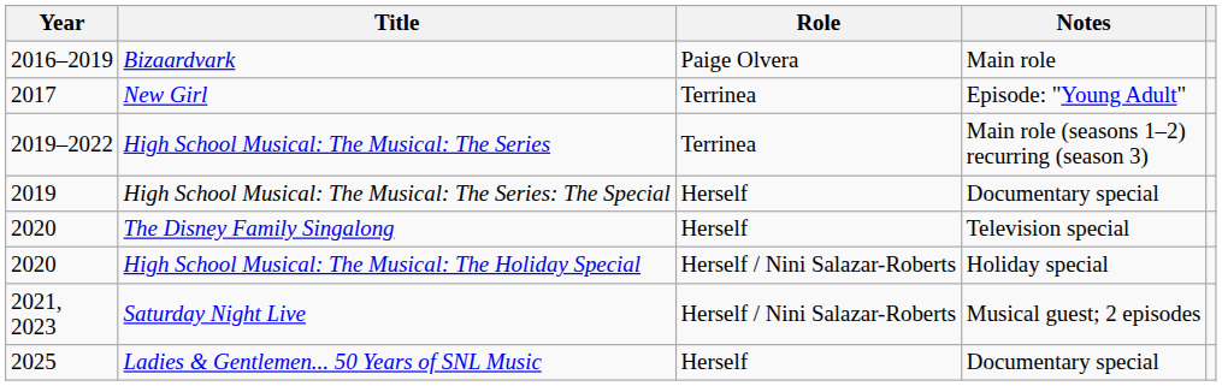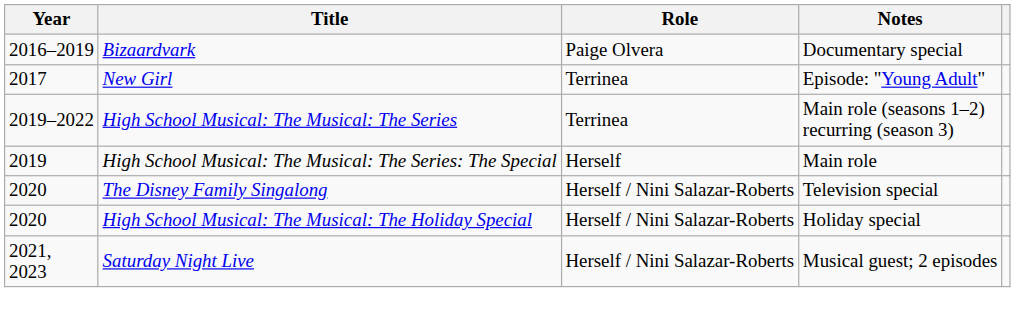 <table class="wikitable plainrowheaders sortable">
 <tr>
 <th scope="col">Year</th>
 <th scope="col">Title</th>
 <th scope="col">Role</th>
 <th scope="col" class="unsortable">Notes</th>
 <th scope="col" class="unsortable"></th>
 </tr>
 <tr>
 <td>2016–2019</td>
 <td><em><a href='#'>Bizaardvark</a></em></td>
 <td>Paige Olvera</td>
-<td>Main role</td>
+<td>Documentary special</td>
 <td></td>
 </tr>
 <tr>
 <td>2017</td>
 <td><em><a href='#'>New Girl</a></em></td>
 <td>Terrinea</td>
 <td>Episode: "<a href='#'>Young Adult</a>"</td>
 <td></td>
 </tr>
 <tr>
 <td>2019–2022</td>
 <td><em><a href='#'>High School Musical: The Musical: The Series</a></em></td>
 <td>Terrinea</td>
 <td>Main role (seasons 1–2)<br>recurring (season 3)</td>
 <td><br></td>
 </tr>
 <tr>
 <td>2019</td>
 <td><em>High School Musical: The Musical: The Series: The Special</em></td>
 <td>Herself</td>
-<td>Documentary special</td>
+<td>Main role</td>
 <td></td>
 </tr>
 <tr>
 <td>2020</td>
 <td><em><a href='#'>The Disney Family Singalong</a></em></td>
-<td>Herself</td>
+<td>Herself / Nini Salazar-Roberts</td>
 <td>Television special</td>
 <td></td>
 </tr>
 <tr>
 <td>2020</td>
 <td><em><a href='#'>High School Musical: The Musical: The Holiday Special</a></em></td>
 <td>Herself / Nini Salazar-Roberts</td>
 <td>Holiday special</td>
 <td></td>
 </tr>
 <tr>
 <td>2021,<br>2023</td>
 <td><em><a href='#'>Saturday Night Live</a></em></td>
 <td>Herself / Nini Salazar-Roberts</td>
 <td>Musical guest; 2 episodes</td>
 <td></td>
 </tr>
-<tr>
-<td>2025</td>
-<td><em><a href='#'>Ladies & Gentlemen... 50 Years of SNL Music</a></em></td>
-<td>Herself</td>
-<td>Documentary special</td>
-<td></td>
-</tr>
 </table>
